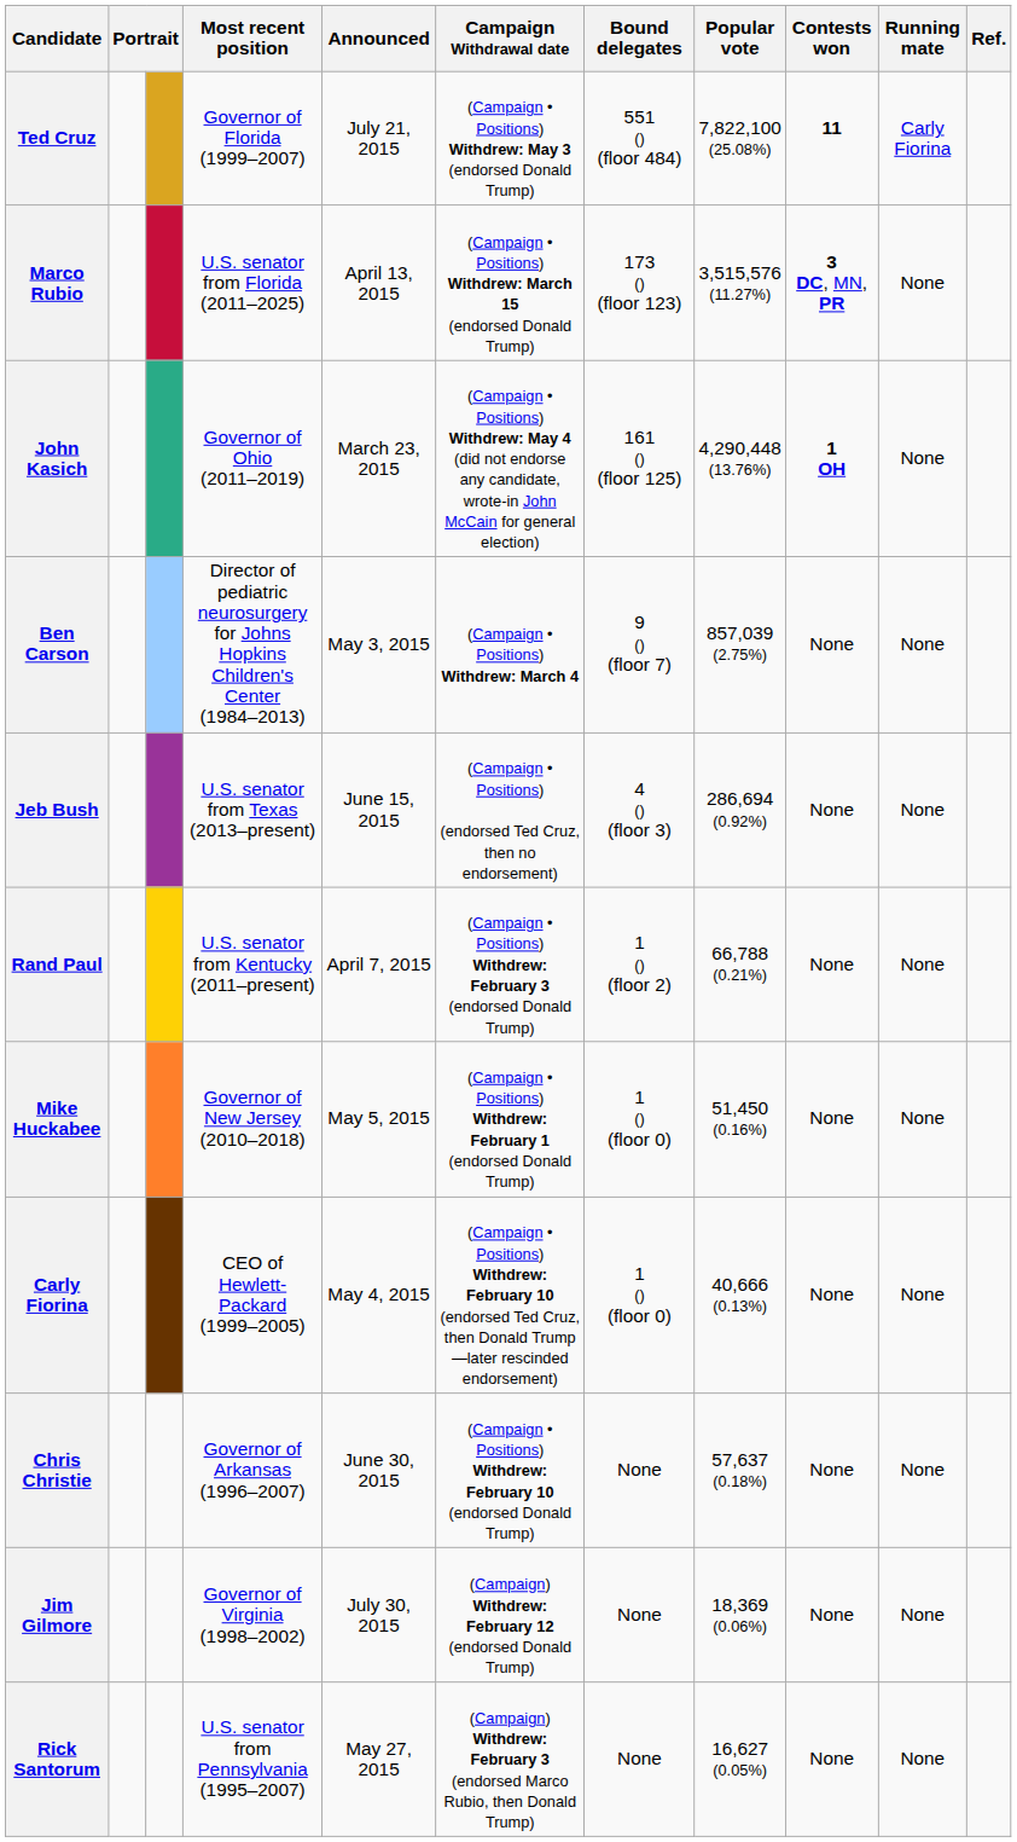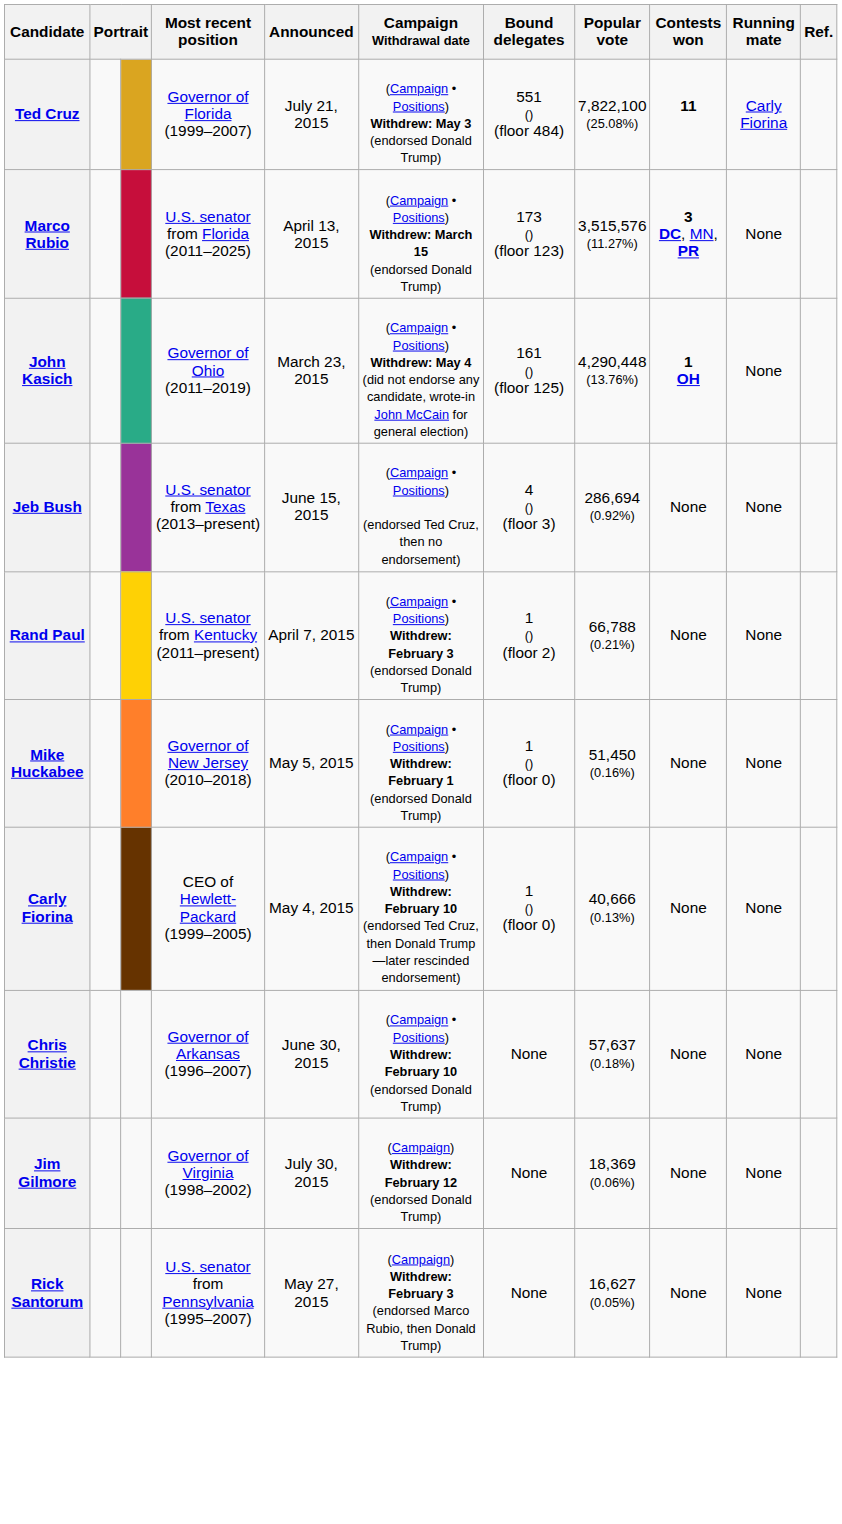 <table class="wikitable sortable" style="text-align:center;">
 <tr>
 <th>Candidate</th>
 <th colspan="2">Portrait</th>
 <th>Most recent position</th>
 <th>Announced</th>
 <th data-sort-type="date">Campaign<br><small>Withdrawal date</small></th>
 <th style="padding:10px;">Bound<br>delegates <br><small></small></th>
 <th>Popular<br>vote</th>
 <th>Contests won</th>
 <th>Running mate</th>
 <th>Ref.</th>
 </tr>
 <tr>
 <th scope="row" data-sort-value="Cruz"><a href='#'>Ted Cruz</a></th>
 <td></td>
 <td style="background:#DAA520;"></td>
 <td><a href='#'>Governor of Florida</a><br>(1999–2007)</td>
 <td>July 21, 2015</td>
 <td data-sort-value="05-03-2016"><br><small>(<a href='#'>Campaign</a> • <a href='#'>Positions</a>)</small><br><small><strong>Withdrew: May 3</strong></small><br><small>(endorsed Donald Trump)</small></td>
 <td data-sort-value="551">551 <br><small>()</small><br>(floor 484)</td>
 <td data-sort-value="7,822,100">7,822,100 <br><small>(25.08%)</small></td>
 <td data-sort-value="11"><strong>11</strong> <br> <br></td>
 <td><a href='#'>Carly Fiorina</a></td>
 <td></td>
 </tr>
 <tr>
 <th scope="row" data-sort-value="Rubio"><a href='#'>Marco Rubio</a></th>
 <td></td>
 <td style="background:#C60E3B;"></td>
 <td><a href='#'>U.S. senator</a> from <a href='#'>Florida</a><br>(2011–2025)</td>
 <td>April 13, 2015</td>
 <td data-sort-value="03-15-2016"><br><small>(<a href='#'>Campaign</a> • <a href='#'>Positions</a>)</small><br><small><strong>Withdrew: March 15</strong></small><br><small>(endorsed Donald Trump)</small></td>
 <td data-sort-value="173">173 <br><small>()</small><br>(floor 123)</td>
 <td data-sort-value="3,515,576">3,515,576 <br><small>(11.27%)</small></td>
 <td data-sort-value="3"><strong>3</strong> <br><strong><a href='#'>DC</a></strong>, <a href='#'>MN</a>, <strong><a href='#'>PR</a></strong></td>
 <td>None</td>
 <td></td>
 </tr>
 <tr>
 <th scope="row" data-sort-value="Kasich"><a href='#'>John Kasich</a></th>
 <td></td>
 <td style="background:#29AB87;"></td>
 <td><a href='#'>Governor of Ohio</a><br>(2011–2019)</td>
 <td>March 23, 2015</td>
 <td data-sort-value="05-04-2016"><br><small>(<a href='#'>Campaign</a> • <a href='#'>Positions</a>)</small><br><small><strong>Withdrew: May 4</strong></small><br><small>(did not endorse any candidate, wrote-in <a href='#'>John McCain</a> for general election)</small></td>
 <td data-sort-value="161">161 <br><small>()</small><br>(floor 125)</td>
 <td data-sort-value="4,290,448">4,290,448 <br><small>(13.76%)</small></td>
 <td data-sort-value="1"><strong>1</strong> <br> <strong><a href='#'>OH</a></strong></td>
 <td data-sort-value="None">None</td>
-<td></td>
-</tr>
-<tr>
-<th scope="row" data-sort-value="Carson"><a href='#'>Ben Carson</a></th>
-<td></td>
-<td style="background:#9cf;"></td>
-<td>Director of pediatric <a href='#'>neurosurgery</a><br>for <a href='#'>Johns Hopkins Children's Center</a><br>(1984–2013)</td>
-<td>May 3, 2015</td>
-<td data-sort-value="03-04-2016"><br><small>(<a href='#'>Campaign</a> • <a href='#'>Positions</a>)</small><br><small><strong>Withdrew: March 4</strong><br></small></td>
-<td data-sort-value="9">9 <br><small>()</small><br>(floor 7)</td>
-<td data-sort-value="857,039">857,039 <br><small>(2.75%)</small></td>
-<td data-sort-value="0">None</td>
-<td>None</td>
 <td></td>
 </tr>
 <tr>
 <th scope="row" data-sort-value="Bush"><a href='#'>Jeb Bush</a></th>
 <td></td>
 <td style="background:#939;"></td>
 <td><a href='#'>U.S. senator</a> from <a href='#'>Texas</a><br>(2013–present)</td>
 <td>June 15, 2015</td>
 <td data-sort-value="02-20-2016"><br><small>(<a href='#'>Campaign</a> • <a href='#'>Positions</a>)</small><br><small><strong></strong><br>(endorsed Ted Cruz, then no endorsement)</small></td>
 <td data-sort-value="4">4 <br><small>()</small><br>(floor 3)</td>
 <td data-sort-value="286,694 ">286,694 <br><small>(0.92%)</small></td>
 <td data-sort-value="0">None</td>
 <td>None</td>
 <td></td>
 </tr>
 <tr>
 <th scope="row" data-sort-value="Paul"><a href='#'>Rand Paul</a></th>
 <td></td>
 <td style="background:#fed105;"></td>
 <td><a href='#'>U.S. senator</a> from <a href='#'>Kentucky</a><br>(2011–present)</td>
 <td>April 7, 2015</td>
 <td data-sort-value="02-03-2016"><br><small>(<a href='#'>Campaign</a> • <a href='#'>Positions</a>)</small><br><small><strong>Withdrew: February 3</strong></small><br><small>(endorsed Donald Trump) </small></td>
 <td data-sort-value="1">1 <br><small>()</small><br>(floor 2)</td>
 <td data-sort-value="66,788">66,788 <br><small>(0.21%)</small></td>
 <td data-sort-value="0">None</td>
 <td>None</td>
 <td></td>
 </tr>
 <tr>
 <th scope="row" data-sort-value="Huckabee"><a href='#'>Mike Huckabee</a></th>
 <td></td>
 <td style="background:#ff7f2a;"></td>
 <td><a href='#'>Governor of New Jersey</a><br>(2010–2018)</td>
 <td>May 5, 2015</td>
 <td data-sort-value="02-01-2016"><br><small>(<a href='#'>Campaign</a> • <a href='#'>Positions</a>)</small><br><small><strong>Withdrew: February 1</strong>  <br>(endorsed Donald Trump)</small></td>
 <td data-sort-value="1">1 <br><small>()</small><br>(floor 0)</td>
 <td data-sort-value="51,450">51,450 <br><small>(0.16%)</small></td>
 <td data-sort-value="0">None</td>
 <td>None</td>
 <td></td>
 </tr>
 <tr>
 <th scope="row" data-sort-value="Fiorina"><a href='#'>Carly Fiorina</a></th>
 <td></td>
 <td style="background:#630;"></td>
 <td>CEO of <a href='#'>Hewlett-Packard</a><br>(1999–2005)</td>
 <td>May 4, 2015</td>
 <td data-sort-value="02-10-2016"><br><small>(<a href='#'>Campaign</a> • <a href='#'>Positions</a>)</small><br><small><strong>Withdrew: February 10</strong><br>(endorsed Ted Cruz, then Donald Trump—later rescinded endorsement)</small></td>
 <td data-sort-value="1">1 <br><small>()</small><br>(floor 0)</td>
 <td data-sort-value="40,666">40,666 <br><small>(0.13%)</small></td>
 <td data-sort-value="0">None</td>
 <td>None</td>
 <td></td>
 </tr>
 <tr>
 <th scope="row" data-sort-value="Christie"><a href='#'>Chris Christie</a></th>
 <td></td>
 <td></td>
 <td><a href='#'>Governor of Arkansas</a><br>(1996–2007)</td>
 <td>June 30, 2015</td>
 <td data-sort-value="02-10-2016"><br><small>(<a href='#'>Campaign</a> • <a href='#'>Positions</a>)</small><br><small><strong>Withdrew: February 10</strong><br>(endorsed Donald Trump)</small></td>
 <td data-sort-value="0">None</td>
 <td data-sort-value="57,637">57,637 <br><small>(0.18%)</small></td>
 <td data-sort-value="0">None</td>
 <td>None</td>
 <td></td>
 </tr>
 <tr>
 <th scope="row" data-sort-value="Gilmore"><a href='#'>Jim Gilmore</a></th>
 <td></td>
 <td></td>
 <td><a href='#'>Governor of Virginia</a><br>(1998–2002)</td>
 <td>July 30, 2015</td>
 <td data-sort-value="02-12-2016"><br><small>(<a href='#'>Campaign</a>)</small><br><small><strong>Withdrew: February 12</strong><br>(endorsed Donald Trump)</small></td>
 <td data-sort-value="0">None</td>
 <td data-sort-value="18,369">18,369 <br><small>(0.06%)</small></td>
 <td data-sort-value="0">None</td>
 <td>None</td>
 <td></td>
 </tr>
 <tr>
 <th scope="row" data-sort-value="Santorum"><a href='#'>Rick Santorum</a></th>
 <td></td>
 <td></td>
 <td><a href='#'>U.S. senator</a> from <a href='#'>Pennsylvania</a><br>(1995–2007)</td>
 <td>May 27, 2015</td>
 <td data-sort-value="02-03-2016"><br><small>(<a href='#'>Campaign</a>)</small><br><small><strong>Withdrew: February 3</strong><br>(endorsed Marco Rubio, then Donald Trump)</small></td>
 <td data-sort-value="0">None</td>
 <td data-sort-value="16,627">16,627 <br><small>(0.05%)</small></td>
 <td data-sort-value="0">None</td>
 <td>None</td>
 <td></td>
 </tr>
 </table>
